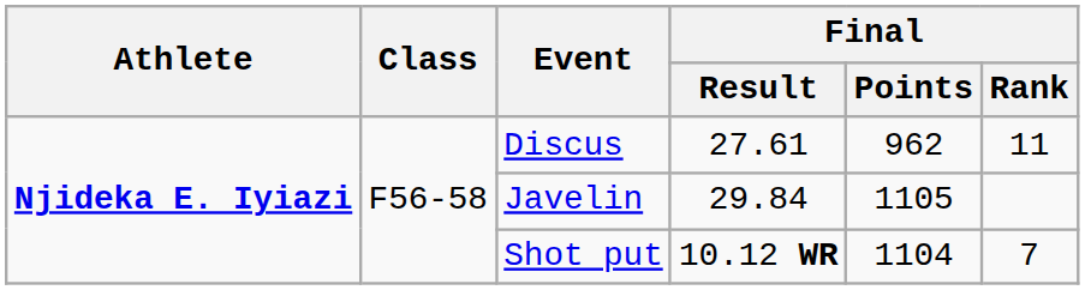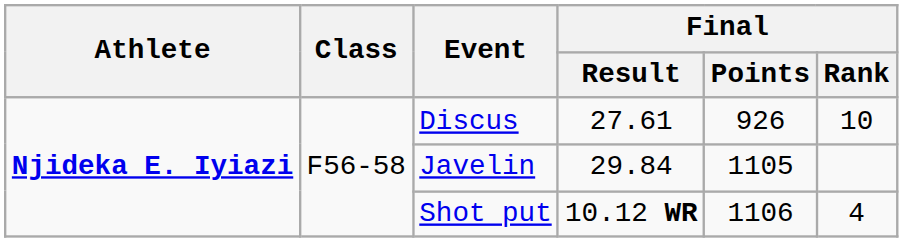 <table class=wikitable style="font-size:90%">
 <tr>
 <th rowspan="2">Athlete</th>
 <th rowspan="2">Class</th>
 <th rowspan="2">Event</th>
 <th colspan="3">Final</th>
 </tr>
 <tr>
 <th>Result</th>
 <th>Points</th>
 <th>Rank</th>
 </tr>
 <tr>
 <td rowspan="3"><strong><a href='#'>Njideka E. Iyiazi</a></strong></td>
 <td rowspan="3" style="text-align:center;">F56-58</td>
 <td><a href='#'>Discus</a></td>
 <td style="text-align:center;">27.61</td>
-<td style="text-align:center;">962</td>
-<td style="text-align:center;">11</td>
+<td style="text-align:center;">926</td>
+<td style="text-align:center;">10</td>
 </tr>
 <tr>
 <td><a href='#'>Javelin</a></td>
 <td style="text-align:center;">29.84</td>
 <td style="text-align:center;">1105</td>
 <td style="text-align:center;"></td>
 </tr>
 <tr>
 <td><a href='#'>Shot put</a></td>
 <td style="text-align:center;">10.12 <strong>WR</strong></td>
-<td style="text-align:center;">1104</td>
-<td style="text-align:center;">7</td>
+<td style="text-align:center;">1106</td>
+<td style="text-align:center;">4</td>
 </tr>
 </table>
